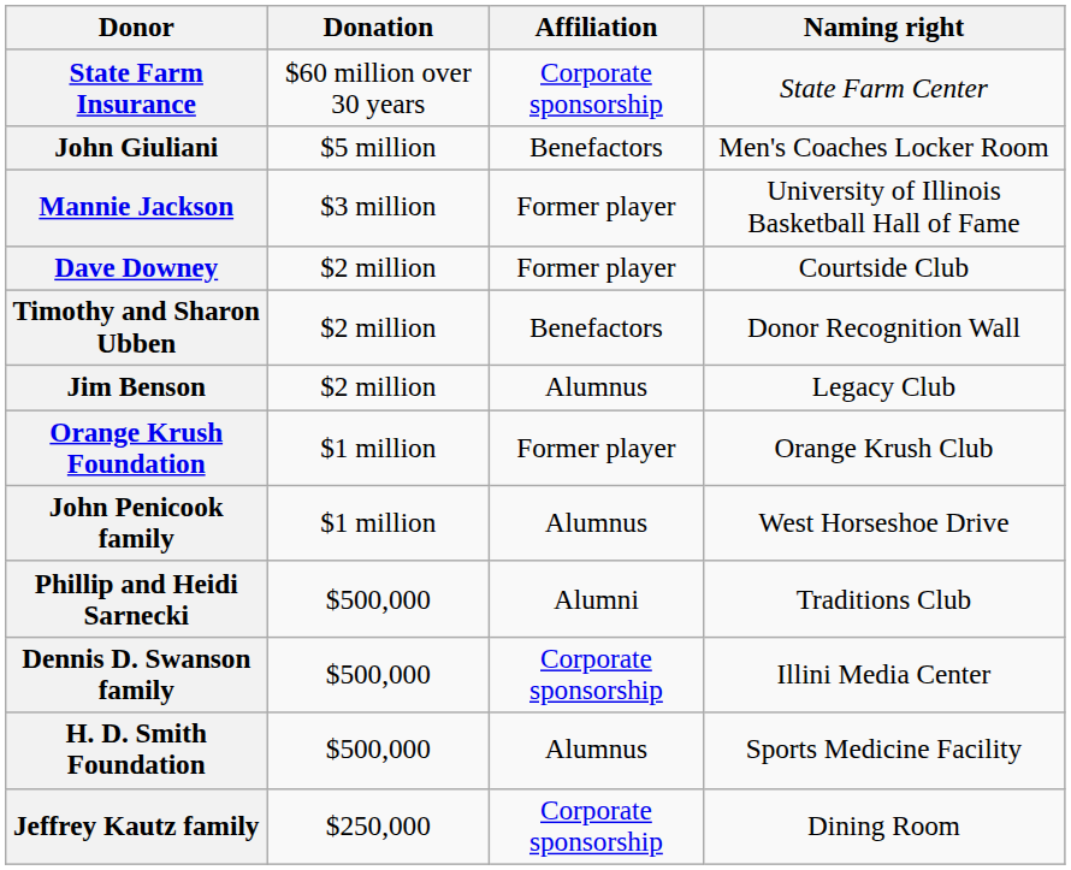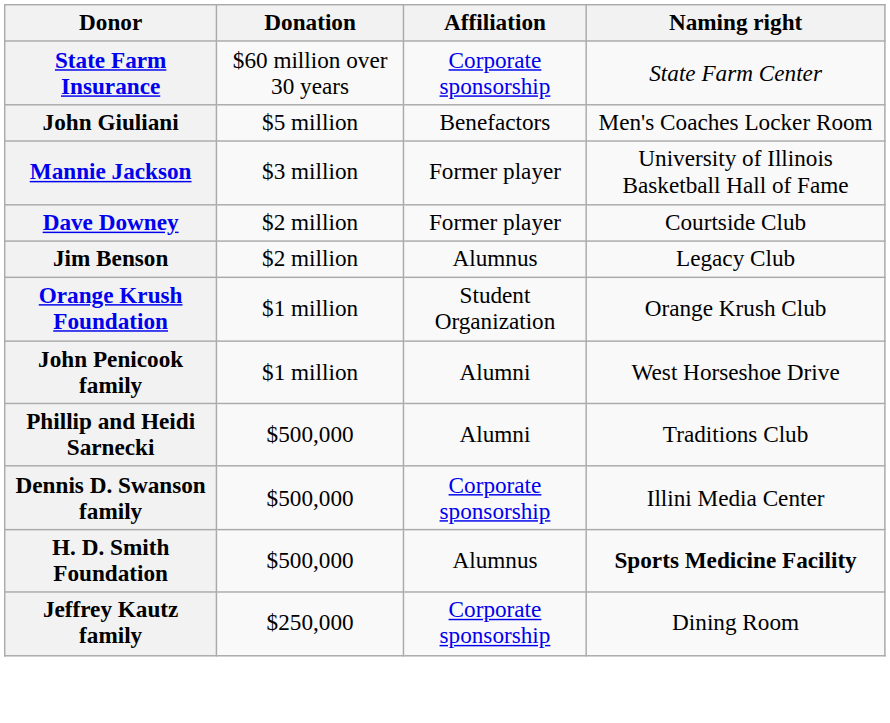 <table class="wikitable sortable" border="1" style="text-align:center">
 <tr>
 <th scope="col">Donor</th>
 <th scope="col">Donation</th>
 <th scope="col">Affiliation</th>
 <th scope="col">Naming right</th>
 </tr>
 <tr>
 <th scope="row"><a href='#'>State Farm Insurance</a></th>
 <td>$60 million over 30 years</td>
 <td><a href='#'>Corporate sponsorship</a></td>
 <td><em>State Farm Center</em></td>
 </tr>
 <tr>
 <th scope="row">John Giuliani</th>
 <td>$5 million</td>
 <td>Benefactors</td>
 <td>Men's Coaches Locker Room</td>
 </tr>
 <tr>
 <th scope="row"><a href='#'>Mannie Jackson</a></th>
 <td>$3 million</td>
 <td>Former player</td>
 <td>University of Illinois Basketball Hall of Fame</td>
 </tr>
 <tr>
 <th scope="row"><a href='#'>Dave Downey</a></th>
 <td>$2 million</td>
 <td>Former player</td>
 <td>Courtside Club</td>
 </tr>
 <tr>
-<th scope="row">Timothy and Sharon Ubben</th>
-<td>$2 million</td>
-<td>Benefactors</td>
-<td>Donor Recognition Wall</td>
-</tr>
-<tr>
 <th scope="row">Jim Benson</th>
 <td>$2 million</td>
 <td>Alumnus</td>
 <td>Legacy Club</td>
 </tr>
 <tr>
 <th scope="row"><a href='#'>Orange Krush Foundation</a></th>
 <td>$1 million</td>
-<td>Former player</td>
+<td>Student Organization</td>
 <td>Orange Krush Club</td>
 </tr>
 <tr>
 <th scope="row">John Penicook family</th>
 <td>$1 million</td>
-<td>Alumnus</td>
+<td>Alumni</td>
 <td>West Horseshoe Drive</td>
 </tr>
 <tr>
 <th scope="row">Phillip and Heidi Sarnecki</th>
 <td>$500,000</td>
 <td>Alumni</td>
 <td>Traditions Club</td>
 </tr>
 <tr>
 <th scope="row">Dennis D. Swanson family</th>
 <td>$500,000</td>
 <td><a href='#'>Corporate sponsorship</a></td>
 <td>Illini Media Center</td>
 </tr>
 <tr>
 <th scope="row">H. D. Smith Foundation</th>
 <td>$500,000</td>
 <td>Alumnus</td>
-<td>Sports Medicine Facility</td>
+<td><strong>Sports Medicine Facility</strong></td>
 </tr>
 <tr>
 <th scope="row">Jeffrey Kautz family</th>
 <td>$250,000</td>
 <td><a href='#'>Corporate sponsorship</a></td>
 <td>Dining Room</td>
 </tr>
 </table>
